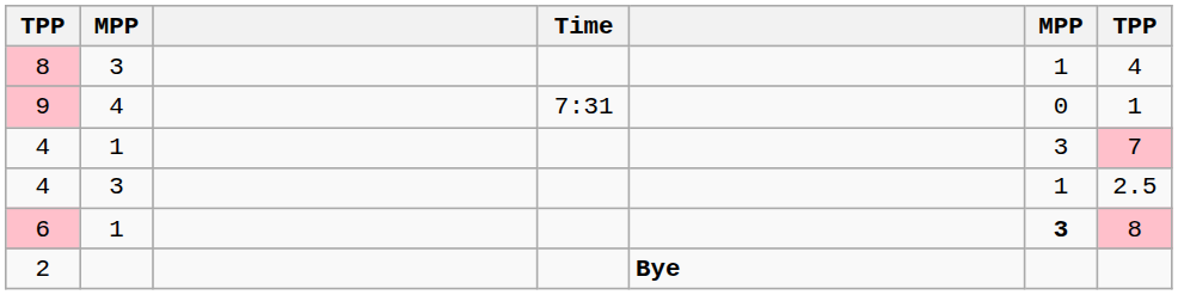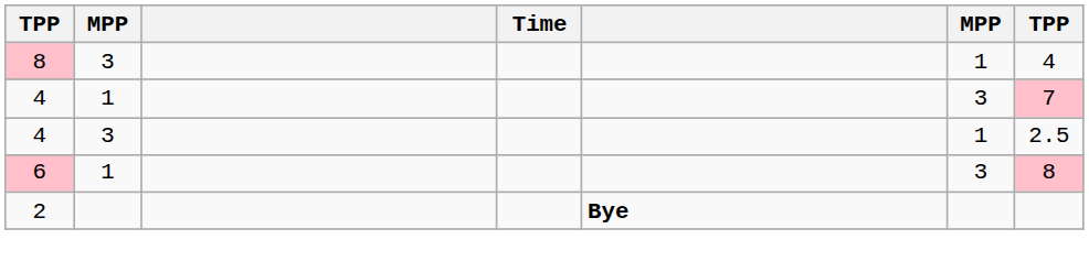 <table class="wikitable" style="text-align: center;" |>
 <tr>
 <th width="35">TPP</th>
 <th width="35">MPP</th>
 <th width="250"></th>
 <th width="45">Time</th>
 <th width="250"></th>
 <th width="35">MPP</th>
 <th width="35">TPP</th>
 </tr>
 <tr>
 <td bgcolor=pink>8</td>
 <td>3</td>
 <td style="text-align:left;"></td>
 <td></td>
 <td style="text-align:left;"><strong></strong></td>
 <td>1</td>
 <td>4</td>
-</tr>
-<tr>
-<td bgcolor=pink>9</td>
-<td>4</td>
-<td style="text-align:left;"></td>
-<td>7:31</td>
-<td style="text-align:left;"><strong></strong></td>
-<td>0</td>
-<td>1</td>
 </tr>
 <tr>
 <td>4</td>
 <td>1</td>
 <td style="text-align:left;"><strong></strong></td>
 <td></td>
 <td style="text-align:left;"></td>
 <td>3</td>
 <td bgcolor=pink>7</td>
 </tr>
 <tr>
 <td>4</td>
 <td>3</td>
 <td style="text-align:left;"></td>
 <td></td>
 <td style="text-align:left;"><strong></strong></td>
 <td>1</td>
 <td>2.5</td>
 </tr>
 <tr>
 <td bgcolor=pink>6</td>
 <td>1</td>
 <td style="text-align:left;"><strong></strong></td>
 <td></td>
 <td style="text-align:left;"></td>
-<td><strong>3</strong></td>
+<td>3</td>
 <td bgcolor=pink>8</td>
 </tr>
 <tr>
 <td>2</td>
 <td></td>
 <td style="text-align:left;"><strong></strong></td>
 <td></td>
 <td style="text-align:left;"><strong>Bye</strong></td>
 <td></td>
 <td></td>
 </tr>
 </table>
